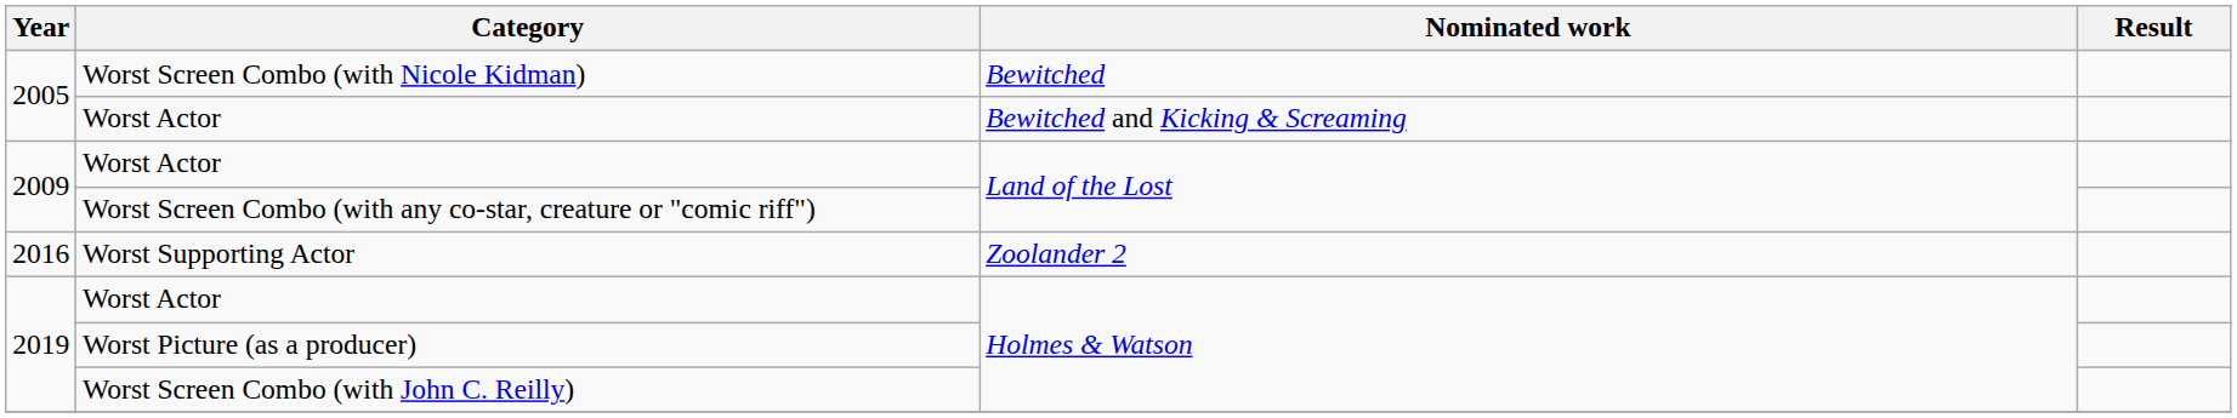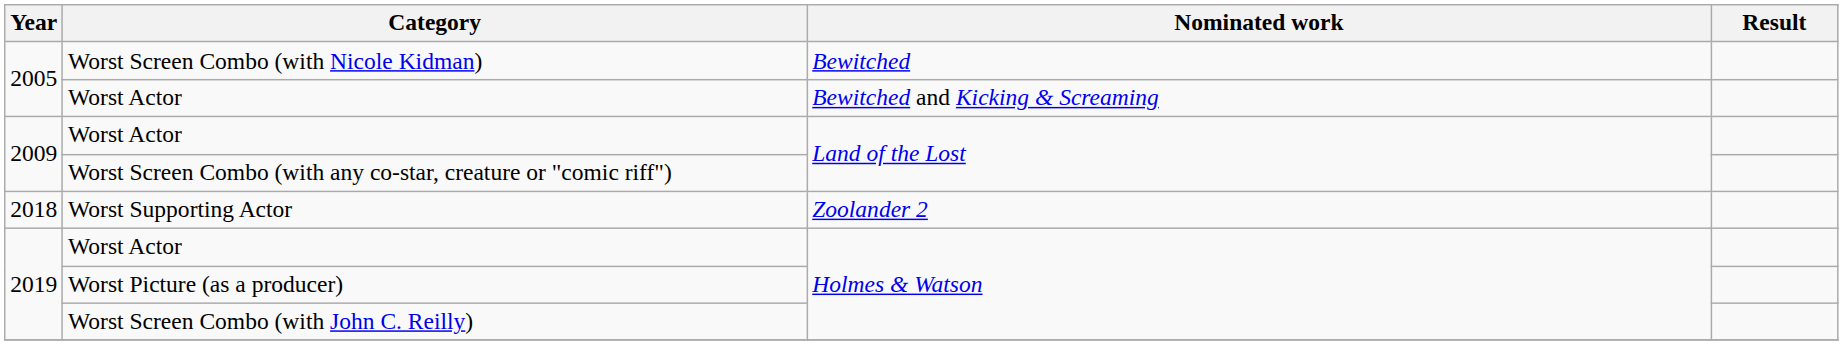 <table class=wikitable>
 <tr>
 <th scope="col" style="width:1em;">Year</th>
 <th scope="col" style="width:32em;">Category</th>
 <th scope="col" style="width:39em;">Nominated work</th>
 <th scope="col" style="width:5em;">Result</th>
 </tr>
 <tr>
 <td rowspan="2">2005</td>
 <td>Worst Screen Combo <span>(with <a href='#'>Nicole Kidman</a>)</span></td>
 <td><em><a href='#'>Bewitched</a></em></td>
 <td></td>
 </tr>
 <tr>
 <td>Worst Actor</td>
 <td><em><a href='#'>Bewitched</a></em> and <em><a href='#'>Kicking & Screaming</a></em></td>
 <td></td>
 </tr>
 <tr>
 <td rowspan="2">2009</td>
 <td>Worst Actor</td>
 <td rowspan="2"><em><a href='#'>Land of the Lost</a></em></td>
 <td></td>
 </tr>
 <tr>
 <td>Worst Screen Combo <span>(with any co-star, creature or "comic riff")</span></td>
 <td></td>
 </tr>
 <tr>
-<td>2016</td>
+<td>2018</td>
 <td>Worst Supporting Actor</td>
 <td><em><a href='#'>Zoolander 2</a></em></td>
 <td></td>
 </tr>
 <tr>
 <td rowspan="3">2019</td>
 <td>Worst Actor</td>
 <td rowspan="3"><em><a href='#'>Holmes & Watson</a></em></td>
 <td></td>
 </tr>
 <tr>
 <td>Worst Picture <span>(as a producer)</span></td>
 <td></td>
 </tr>
 <tr>
 <td>Worst Screen Combo <span>(with <a href='#'>John C. Reilly</a>)</span></td>
 <td></td>
 </tr>
 <tr>
 </tr>
 </table>
